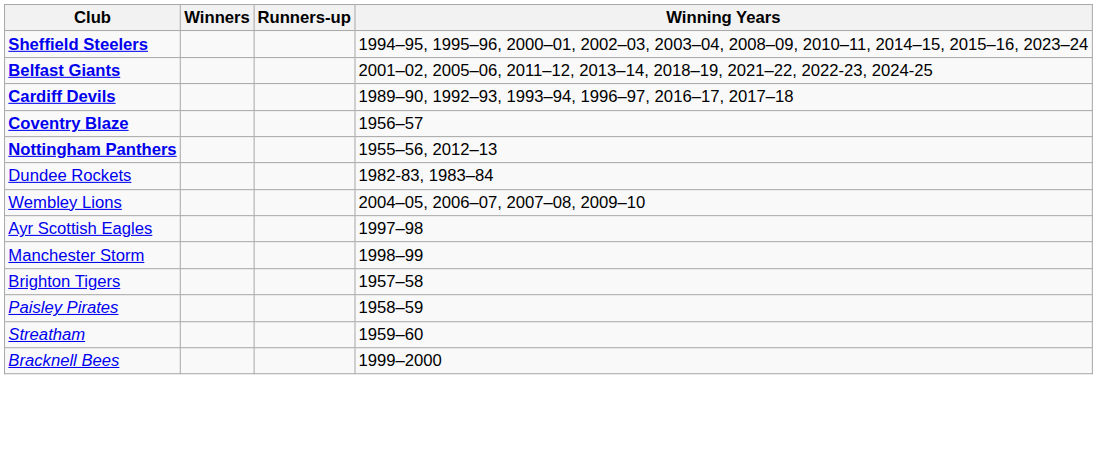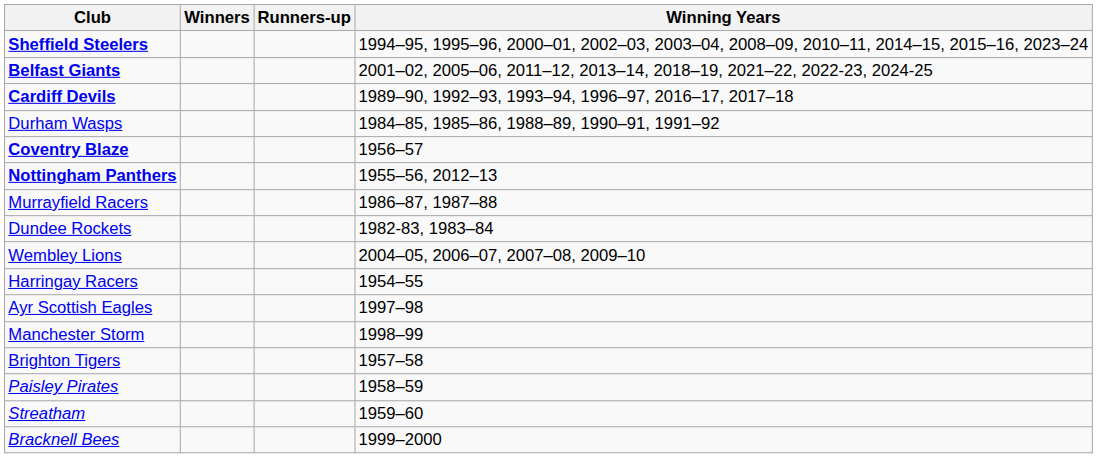 <table class="wikitable">
 <tr>
 <th>Club</th>
 <th>Winners</th>
 <th>Runners-up</th>
 <th>Winning Years</th>
 </tr>
 <tr>
 <td><strong><a href='#'>Sheffield Steelers</a></strong></td>
 <td></td>
 <td></td>
 <td>1994–95, 1995–96, 2000–01, 2002–03, 2003–04, 2008–09, 2010–11, 2014–15, 2015–16, 2023–24</td>
 </tr>
 <tr>
 <td><strong><a href='#'>Belfast Giants</a></strong></td>
 <td></td>
 <td></td>
 <td>2001–02, 2005–06, 2011–12, 2013–14, 2018–19, 2021–22, 2022-23, 2024-25</td>
 </tr>
 <tr>
 <td><strong><a href='#'>Cardiff Devils</a></strong></td>
 <td></td>
 <td></td>
 <td>1989–90, 1992–93, 1993–94, 1996–97, 2016–17, 2017–18</td>
 </tr>
 <tr>
+<td><a href='#'>Durham Wasps</a></td>
+<td></td>
+<td></td>
+<td>1984–85, 1985–86, 1988–89, 1990–91, 1991–92</td>
+</tr>
+<tr>
 <td><strong><a href='#'>Coventry Blaze</a></strong></td>
 <td></td>
 <td></td>
 <td>1956–57</td>
 </tr>
 <tr>
 <td><strong><a href='#'>Nottingham Panthers</a></strong></td>
 <td></td>
 <td></td>
 <td>1955–56, 2012–13</td>
 </tr>
 <tr>
+<td><a href='#'>Murrayfield Racers</a></td>
+<td></td>
+<td></td>
+<td>1986–87, 1987–88</td>
+</tr>
+<tr>
 <td><a href='#'>Dundee Rockets</a></td>
 <td></td>
 <td></td>
 <td>1982-83, 1983–84</td>
 </tr>
 <tr>
 <td><a href='#'>Wembley Lions</a></td>
 <td></td>
 <td></td>
 <td>2004–05, 2006–07, 2007–08, 2009–10</td>
+</tr>
+<tr>
+<td><a href='#'>Harringay Racers</a></td>
+<td></td>
+<td></td>
+<td>1954–55</td>
 </tr>
 <tr>
 <td><a href='#'>Ayr Scottish Eagles</a></td>
 <td></td>
 <td></td>
 <td>1997–98</td>
 </tr>
 <tr>
 <td><a href='#'>Manchester Storm</a></td>
 <td></td>
 <td></td>
 <td>1998–99</td>
 </tr>
 <tr>
 <td><a href='#'>Brighton Tigers</a></td>
 <td></td>
 <td></td>
 <td>1957–58</td>
 </tr>
 <tr>
 <td><em><a href='#'>Paisley Pirates</a></em></td>
 <td></td>
 <td></td>
 <td>1958–59</td>
 </tr>
 <tr>
 <td><em><a href='#'>Streatham</a></em></td>
 <td></td>
 <td></td>
 <td>1959–60</td>
 </tr>
 <tr>
 <td><em><a href='#'>Bracknell Bees</a></em></td>
 <td></td>
 <td></td>
 <td>1999–2000</td>
 </tr>
 </table>
